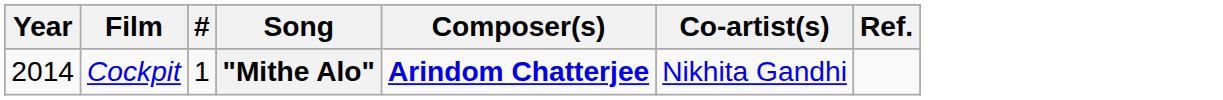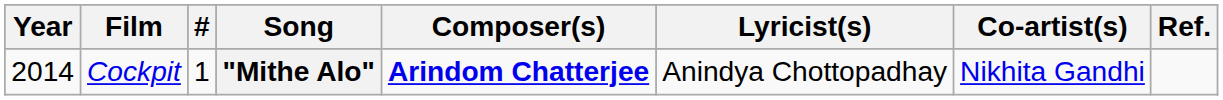 <table class="wikitable plainrowheaders">
 <tr>
 <th scope="col">Year</th>
 <th scope="col">Film</th>
 <th>#</th>
 <th scope="col">Song</th>
 <th scope="col">Composer(s)</th>
+<th scope="col">Lyricist(s)</th>
 <th scope="col">Co-artist(s)</th>
 <th scope="col">Ref.</th>
 </tr>
 <tr>
 <td>2014</td>
 <td><em><a href='#'>Cockpit</a></em></td>
 <td>1</td>
 <th scope="row">"Mithe Alo"</th>
 <td><strong><a href='#'>Arindom Chatterjee</a></strong></td>
+<td>Anindya Chottopadhay</td>
 <td><a href='#'>Nikhita Gandhi</a></td>
 <td></td>
 </tr>
 </table>
